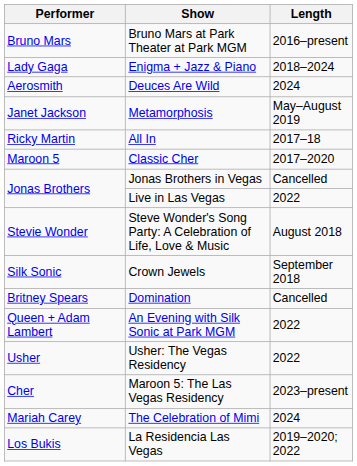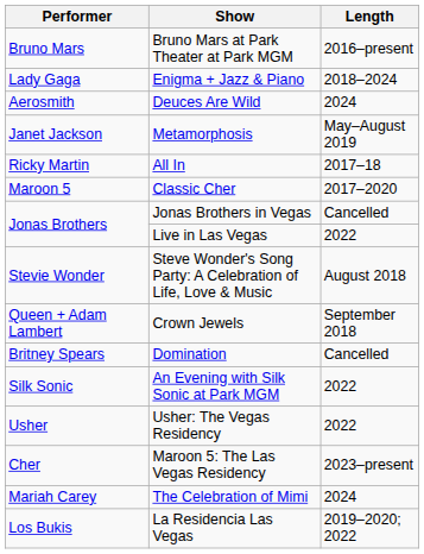 <table class="wikitable" style="text-align:left;">
 <tr>
 <th style="width:150px;">Performer</th>
 <th style="width:180px;">Show</th>
 <th style="width:100px;">Length</th>
 </tr>
 <tr>
 <td><a href='#'>Bruno Mars</a></td>
 <td>Bruno Mars at Park Theater at Park MGM</td>
 <td>2016–present</td>
 </tr>
 <tr>
 <td><a href='#'>Lady Gaga</a></td>
 <td><a href='#'>Enigma + Jazz & Piano</a></td>
 <td>2018–2024</td>
 </tr>
 <tr>
 <td><a href='#'>Aerosmith</a></td>
 <td><a href='#'>Deuces Are Wild</a></td>
 <td>2024</td>
 </tr>
 <tr>
 <td><a href='#'>Janet Jackson</a></td>
 <td><a href='#'>Metamorphosis</a></td>
 <td>May–August 2019</td>
 </tr>
 <tr>
 <td><a href='#'>Ricky Martin</a></td>
 <td><a href='#'>All In</a></td>
 <td>2017–18</td>
 </tr>
 <tr>
 <td><a href='#'>Maroon 5</a></td>
 <td><a href='#'>Classic Cher</a></td>
 <td>2017–2020</td>
 </tr>
 <tr>
 <td rowspan="2"><a href='#'>Jonas Brothers</a></td>
 <td>Jonas Brothers in Vegas</td>
 <td>Cancelled</td>
 </tr>
 <tr>
 <td>Live in Las Vegas</td>
 <td>2022</td>
 </tr>
 <tr>
 <td><a href='#'>Stevie Wonder</a></td>
 <td>Steve Wonder's Song Party: A Celebration of Life, Love & Music</td>
 <td>August 2018</td>
 </tr>
 <tr>
-<td><a href='#'>Silk Sonic</a></td>
+<td><a href='#'>Queen + Adam Lambert</a></td>
 <td>Crown Jewels</td>
 <td>September 2018</td>
 </tr>
 <tr>
 <td><a href='#'>Britney Spears</a></td>
 <td><a href='#'>Domination</a></td>
 <td>Cancelled</td>
 </tr>
 <tr>
-<td><a href='#'>Queen + Adam Lambert</a></td>
+<td><a href='#'>Silk Sonic</a></td>
 <td><a href='#'>An Evening with Silk Sonic at Park MGM</a></td>
 <td>2022</td>
 </tr>
 <tr>
 <td><a href='#'>Usher</a></td>
 <td>Usher: The Vegas Residency</td>
 <td>2022</td>
 </tr>
 <tr>
 <td><a href='#'>Cher</a></td>
 <td>Maroon 5: The Las Vegas Residency</td>
 <td>2023–present</td>
 </tr>
 <tr>
 <td><a href='#'>Mariah Carey</a></td>
 <td><a href='#'>The Celebration of Mimi</a></td>
 <td>2024</td>
 </tr>
 <tr>
 <td><a href='#'>Los Bukis</a></td>
 <td>La Residencia Las Vegas</td>
 <td>2019–2020; 2022</td>
 </tr>
 </table>
